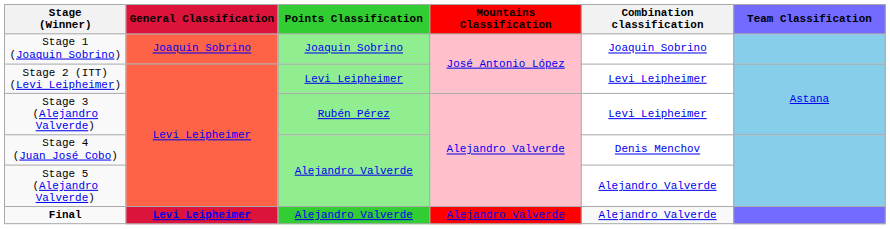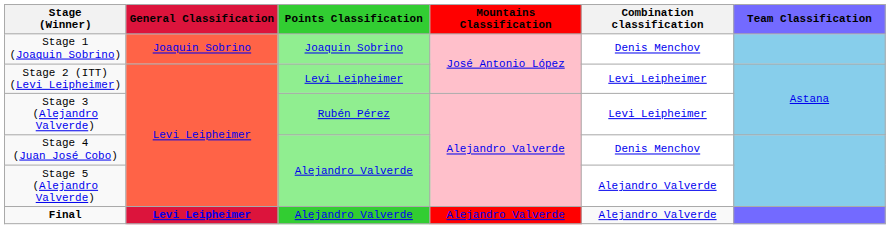 <table class="wikitable" style="text-align: center; font-size:smaller;">
 <tr>
 <th width="12%"><strong>Stage<br>(Winner)</strong></th>
 <th style="background-color:crimson;" width="15%"><strong>General Classification</strong></th>
 <th style="background-color:limegreen;" width="15%"><strong>Points Classification</strong></th>
 <th style="background-color:red;" width="15%"><strong>Mountains Classification</strong></th>
 <th style="background-color:offwhite;" width="15%"><strong>Combination classification</strong></th>
 <th style="background-color:#736AFF;" width="15%"><strong>Team Classification</strong></th>
 </tr>
 <tr>
 <td>Stage 1<br>(<a href='#'>Joaquin Sobrino</a>)</td>
 <td style="background-color:tomato;" rowspan="1"><a href='#'>Joaquin Sobrino</a></td>
 <td style="background-color:lightgreen;" rowspan="1"><a href='#'>Joaquin Sobrino</a></td>
 <td style="background-color:pink;" rowspan="2"><a href='#'>José Antonio López</a></td>
-<td style="background-color:white;" rowspan="1"><a href='#'>Joaquin Sobrino</a></td>
+<td style="background-color:white;" rowspan="1"><a href='#'>Denis Menchov</a></td>
 <td style="background-color:skyblue;" rowspan="1"></td>
 </tr>
 <tr>
 <td>Stage 2 (ITT)<br>(<a href='#'>Levi Leipheimer</a>)</td>
 <td style="background-color:tomato;" rowspan="4"><a href='#'>Levi Leipheimer</a></td>
 <td style="background-color:lightgreen;" rowspan="1"><a href='#'>Levi Leipheimer</a></td>
 <td style="background-color:white;" rowspan="1"><a href='#'>Levi Leipheimer</a></td>
 <td style="background-color:skyblue;" rowspan="2"><a href='#'>Astana</a></td>
 </tr>
 <tr>
 <td>Stage 3<br>(<a href='#'>Alejandro Valverde</a>)</td>
 <td style="background-color:lightgreen;" rowspan="1"><a href='#'>Rubén Pérez</a></td>
 <td style="background-color:pink;" rowspan="3"><a href='#'>Alejandro Valverde</a></td>
 <td style="background-color:white;" rowspan="1"><a href='#'>Levi Leipheimer</a></td>
 </tr>
 <tr>
 <td>Stage 4<br>(<a href='#'>Juan José Cobo</a>)</td>
 <td style="background-color:lightgreen;" rowspan="2"><a href='#'>Alejandro Valverde</a></td>
 <td style="background-color:white;" rowspan="1"><a href='#'>Denis Menchov</a></td>
 <td style="background-color:skyblue;" rowspan="2"></td>
 </tr>
 <tr>
 <td>Stage 5<br>(<a href='#'>Alejandro Valverde</a>)</td>
 <td style="background-color:white;" rowspan="1"><a href='#'>Alejandro Valverde</a></td>
 </tr>
 <tr>
 <td><strong>Final</strong><br></td>
 <td style="background-color:crimson;" rowspan="1"><strong><a href='#'>Levi Leipheimer</a></strong></td>
 <td style="background-color:limegreen;" rowspan="1"><a href='#'>Alejandro Valverde</a></td>
 <td style="background-color:red;" rowspan="1"><a href='#'>Alejandro Valverde</a></td>
 <td style="background-color:offwhite;" rowspan="1"><a href='#'>Alejandro Valverde</a></td>
 <td style="background-color:#736AFF;" rowspan="1"></td>
 </tr>
 </table>
